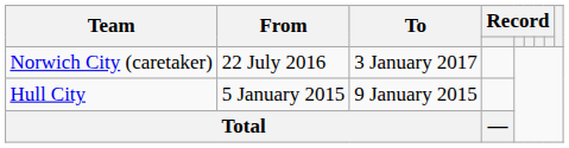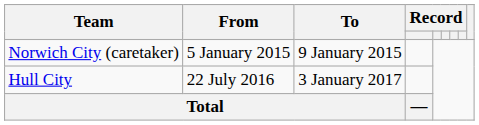 <table class=wikitable style="text-align: center">
 <tr>
 <th rowspan=2>Team</th>
 <th rowspan=2>From</th>
 <th rowspan=2>To</th>
 <th colspan=5>Record</th>
 <th rowspan=2></th>
 </tr>
 <tr>
 <th></th>
 <th></th>
 <th></th>
 <th></th>
 <th></th>
 </tr>
 <tr>
 <td align=left><a href='#'>Norwich City</a> (caretaker)</td>
-<td align=left>22 July 2016</td>
-<td align=left>3 January 2017<br></td>
+<td align=left>5 January 2015</td>
+<td align=left>9 January 2015<br></td>
 <td></td>
 </tr>
 <tr>
 <td align=left><a href='#'>Hull City</a></td>
-<td align=left>5 January 2015</td>
-<td align=left>9 January 2015<br></td>
+<td align=left>22 July 2016</td>
+<td align=left>3 January 2017<br></td>
 <td></td>
 </tr>
 <tr>
 <th colspan=3>Total<br></th>
 <th>—</th>
 </tr>
 </table>
